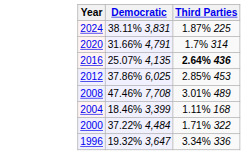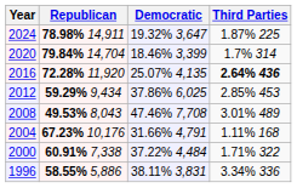 <table class="wikitable" style="float:right; font-size:95%;">
 <tr bgcolor=lightgrey>
 <th>Year</th>
+<th><a href='#'>Republican</a></th>
 <th><a href='#'>Democratic</a></th>
 <th><a href='#'>Third Parties</a></th>
 </tr>
 <tr>
 <td align="center" bgcolor="#fff3f3"><a href='#'>2024</a></td>
-<td align="center" bgcolor="#f0f0ff">38.11% <em>3,831</em></td>
+<td align="center" bgcolor="#fff3f3"><strong>78.98%</strong> <em>14,911</em></td>
+<td align="center" bgcolor="#f0f0ff">19.32% <em>3,647</em></td>
 <td align="center">1.87% <em>225</em></td>
 </tr>
 <tr>
 <td align="center" bgcolor="#fff3f3"><a href='#'>2020</a></td>
-<td align="center" bgcolor="#f0f0ff">31.66% <em>4,791</em></td>
+<td align="center" bgcolor="#fff3f3"><strong>79.84%</strong> <em>14,704</em></td>
+<td align="center" bgcolor="#f0f0ff">18.46% <em>3,399</em></td>
 <td align="center">1.7% <em>314</em></td>
 </tr>
 <tr>
 <td align="center" bgcolor="#fff3f3"><a href='#'>2016</a></td>
+<td align="center" bgcolor="#fff3f3"><strong>72.28%</strong> <em>11,920</em></td>
 <td align="center" bgcolor="#f0f0ff">25.07% <em>4,135</em></td>
 <td align="center"><strong>2.64% <em>436</em></strong></td>
 </tr>
 <tr>
 <td align="center" bgcolor="#f0f0ff"><a href='#'>2012</a></td>
+<td align="center" bgcolor="#fff3f3"><strong>59.29%</strong> <em>9,434</em></td>
 <td align="center" bgcolor="#f0f0ff">37.86% <em>6,025</em></td>
 <td align="center">2.85% <em>453</em></td>
 </tr>
 <tr>
 <td align="center" bgcolor="#f0f0ff"><a href='#'>2008</a></td>
+<td align="center" bgcolor="#fff3f3"><strong>49.53%</strong> <em>8,043</em></td>
 <td align="center" bgcolor="#f0f0ff">47.46% <em>7,708</em></td>
 <td align="center">3.01% <em>489</em></td>
 </tr>
 <tr>
 <td align="center" bgcolor="#fff3f3"><a href='#'>2004</a></td>
-<td align="center" bgcolor="#f0f0ff">18.46% <em>3,399</em></td>
+<td align="center" bgcolor="#fff3f3"><strong>67.23%</strong> <em>10,176</em></td>
+<td align="center" bgcolor="#f0f0ff">31.66% <em>4,791</em></td>
 <td align="center">1.11% <em>168</em></td>
 </tr>
 <tr>
 <td align="center" bgcolor="#f0f0ff"><a href='#'>2000</a></td>
+<td align="center" bgcolor="#fff3f3"><strong>60.91%</strong> <em>7,338</em></td>
 <td align="center" bgcolor="#f0f0ff">37.22% <em>4,484</em></td>
 <td align="center">1.71% <em>322</em></td>
 </tr>
 <tr>
 <td align="center" bgcolor="#f0f0ff"><a href='#'>1996</a></td>
-<td align="center" bgcolor="#f0f0ff">19.32% <em>3,647</em></td>
+<td align="center" bgcolor="#fff3f3"><strong>58.55%</strong> <em>5,886</em></td>
+<td align="center" bgcolor="#f0f0ff">38.11% <em>3,831</em></td>
 <td align="center">3.34% <em>336</em></td>
 </tr>
 </table>
